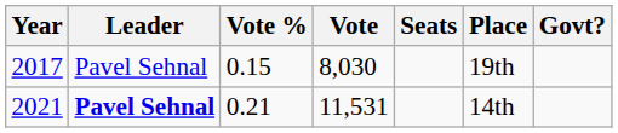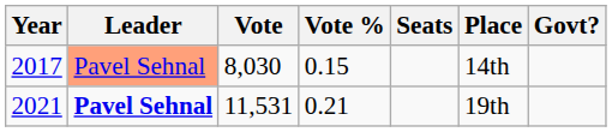 <table class="wikitable">
 <tr>
 <th>Year</th>
 <th>Leader</th>
+<th>Vote</th>
 <th>Vote %</th>
-<th>Vote</th>
 <th>Seats</th>
 <th>Place</th>
 <th>Govt?</th>
 </tr>
 <tr>
 <td><a href='#'>2017</a></td>
-<td><a href='#'>Pavel Sehnal</a></td>
+<td style="background: lightsalmon;"><a href='#'>Pavel Sehnal</a></td>
+<td>8,030</td>
 <td>0.15</td>
-<td>8,030</td>
 <td></td>
-<td>19th</td>
+<td>14th</td>
 <td></td>
 </tr>
 <tr>
 <td><a href='#'>2021</a></td>
 <td><strong><a href='#'>Pavel Sehnal</a></strong></td>
+<td>11,531</td>
 <td>0.21</td>
-<td>11,531</td>
 <td></td>
-<td>14th</td>
+<td>19th</td>
 <td></td>
 </tr>
 </table>
